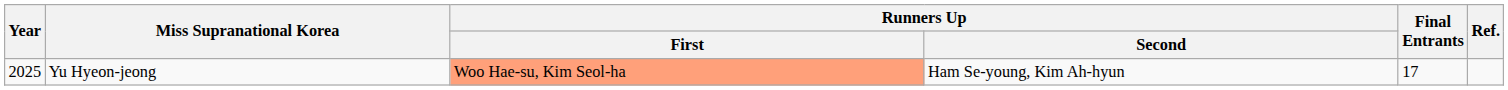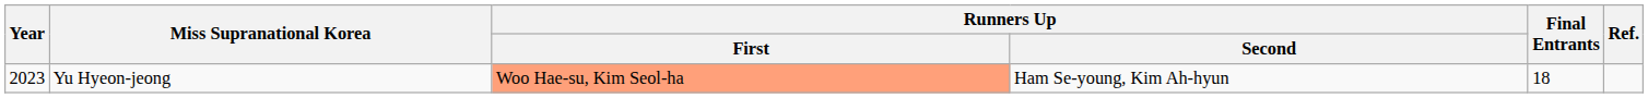 <table class="wikitable" style="font-size: 85%;">
 <tr>
 <th rowspan="2" width="1%">Year</th>
 <th rowspan="2"  width="170">Miss Supranational Korea</th>
 <th colspan="2"  width="400">Runners Up</th>
 <th rowspan="2" width="1%">Final Entrants</th>
 <th rowspan="2" width="1%">Ref.</th>
 </tr>
 <tr style="text-align:center;">
 <th width="200">First</th>
 <th width="200">Second</th>
 </tr>
 <tr>
-<td>2025</td>
+<td>2023</td>
 <td>Yu Hyeon-jeong</td>
 <td style="background: lightsalmon;">Woo Hae-su, Kim Seol-ha</td>
 <td>Ham Se-young, Kim Ah-hyun</td>
-<td>17</td>
+<td>18</td>
 <td></td>
 </tr>
 </table>
